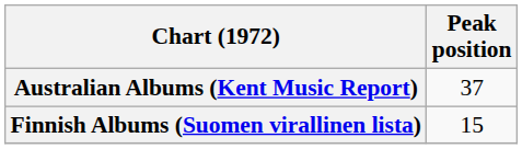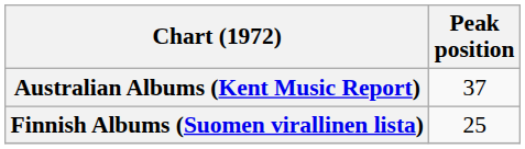 <table class="wikitable sortable plainrowheaders" border="1">
 <tr>
 <th scope="col">Chart (1972)</th>
 <th scope="col">Peak<br>position</th>
 </tr>
 <tr>
 <th scope="row">Australian Albums (<a href='#'>Kent Music Report</a>)</th>
 <td align="center">37</td>
 </tr>
 <tr>
 <th scope="row">Finnish Albums (<a href='#'>Suomen virallinen lista</a>)</th>
-<td align="center">15</td>
+<td align="center">25</td>
 </tr>
 <tr>
 </tr>
 </table>
